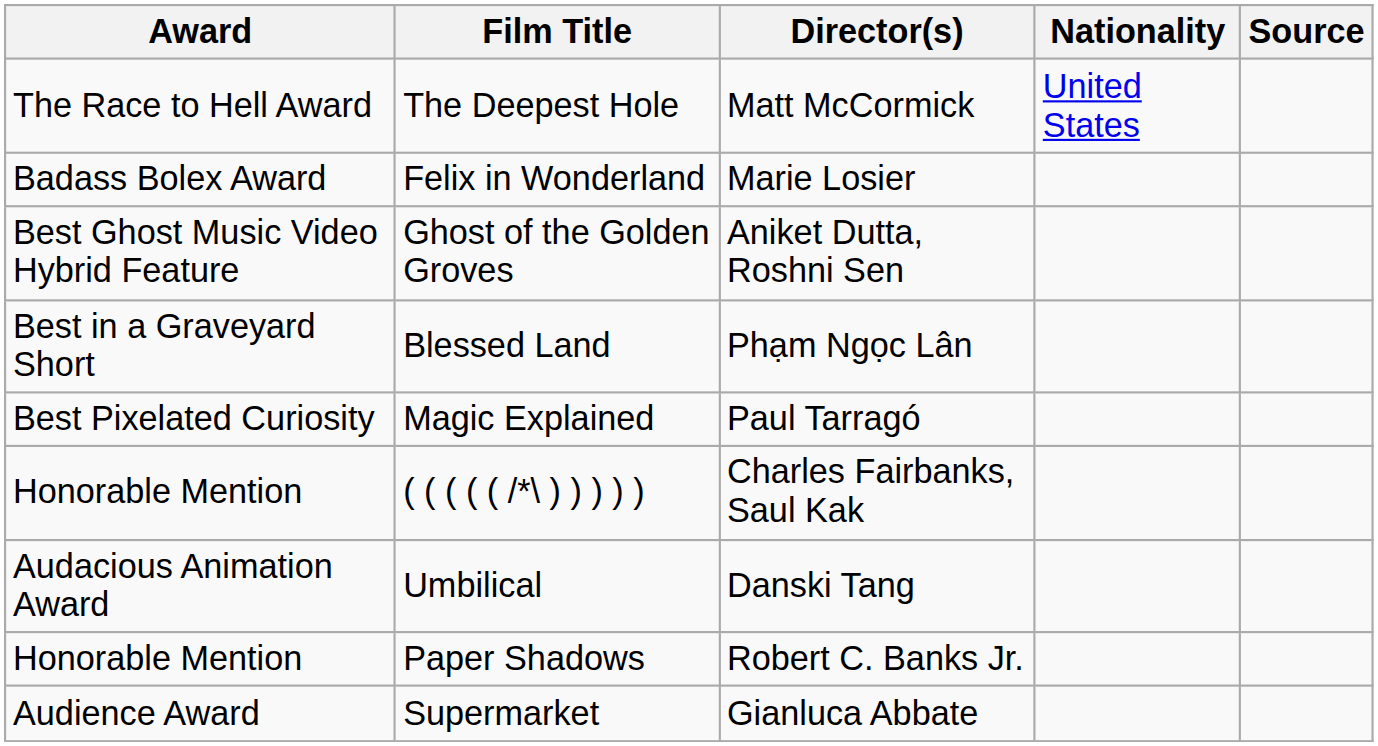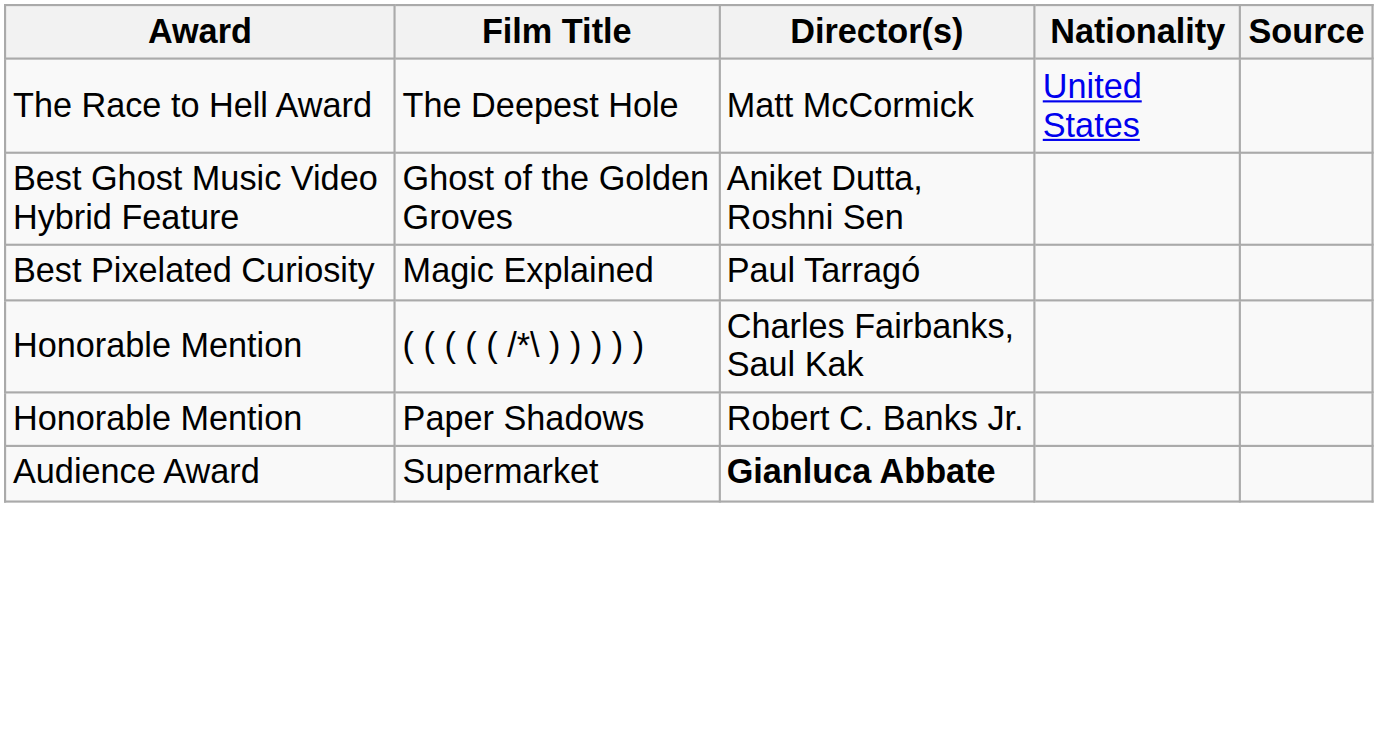 <table class="wikitable mw-collapsible mw-collapsed" style="max-width:40em;">
 <tr>
 <th><strong>Award</strong></th>
 <th><strong>Film Title</strong></th>
 <th><strong>Director(s)</strong></th>
 <th><strong>Nationality</strong></th>
 <th><strong>Source</strong></th>
 </tr>
 <tr>
 <td>The Race to Hell Award</td>
 <td>The Deepest Hole</td>
 <td>Matt McCormick</td>
 <td><a href='#'>United States</a></td>
 <td></td>
 </tr>
 <tr>
-<td>Badass Bolex Award</td>
-<td>Felix in Wonderland</td>
-<td>Marie Losier</td>
-<td></td>
-<td></td>
-</tr>
-<tr>
 <td>Best Ghost Music Video Hybrid Feature</td>
 <td>Ghost of the Golden Groves</td>
 <td>Aniket Dutta, Roshni Sen</td>
-<td></td>
-<td></td>
-</tr>
-<tr>
-<td>Best in a Graveyard Short</td>
-<td>Blessed Land</td>
-<td>Phạm Ngọc Lân</td>
 <td></td>
 <td></td>
 </tr>
 <tr>
 <td>Best Pixelated Curiosity</td>
 <td>Magic Explained</td>
 <td>Paul Tarragó</td>
 <td></td>
 <td></td>
 </tr>
 <tr>
 <td>Honorable Mention</td>
 <td>( ( ( ( ( /*\ ) ) ) ) )</td>
 <td>Charles Fairbanks, Saul Kak</td>
 <td></td>
 <td></td>
 </tr>
 <tr>
-<td>Audacious Animation Award</td>
-<td>Umbilical</td>
-<td>Danski Tang</td>
-<td></td>
-<td></td>
-</tr>
-<tr>
 <td>Honorable Mention</td>
 <td>Paper Shadows</td>
 <td>Robert C. Banks Jr.</td>
 <td></td>
 <td></td>
 </tr>
 <tr>
 <td>Audience Award</td>
 <td>Supermarket</td>
-<td>Gianluca Abbate</td>
+<td><strong>Gianluca Abbate</strong></td>
 <td></td>
 <td></td>
 </tr>
 </table>
